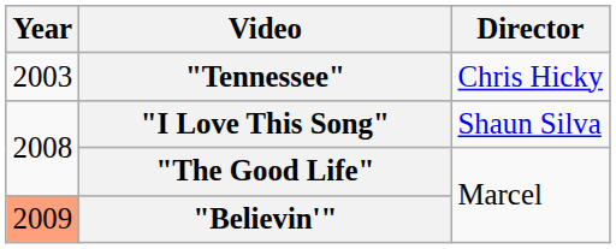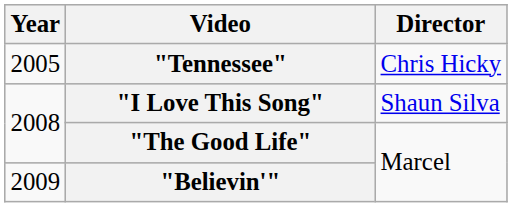 <table class="wikitable plainrowheaders">
 <tr>
 <th>Year</th>
 <th style="width:12em;">Video</th>
 <th>Director</th>
 </tr>
 <tr>
-<td>2003</td>
+<td>2005</td>
 <th scope="row">"Tennessee"</th>
 <td><a href='#'>Chris Hicky</a></td>
 </tr>
 <tr>
 <td rowspan="2">2008</td>
 <th scope="row">"I Love This Song"</th>
 <td><a href='#'>Shaun Silva</a></td>
 </tr>
 <tr>
 <th scope="row">"The Good Life"</th>
 <td rowspan="2">Marcel</td>
 </tr>
 <tr>
-<td style="background: lightsalmon;">2009</td>
+<td>2009</td>
 <th scope="row">"Believin'"</th>
 </tr>
 </table>
